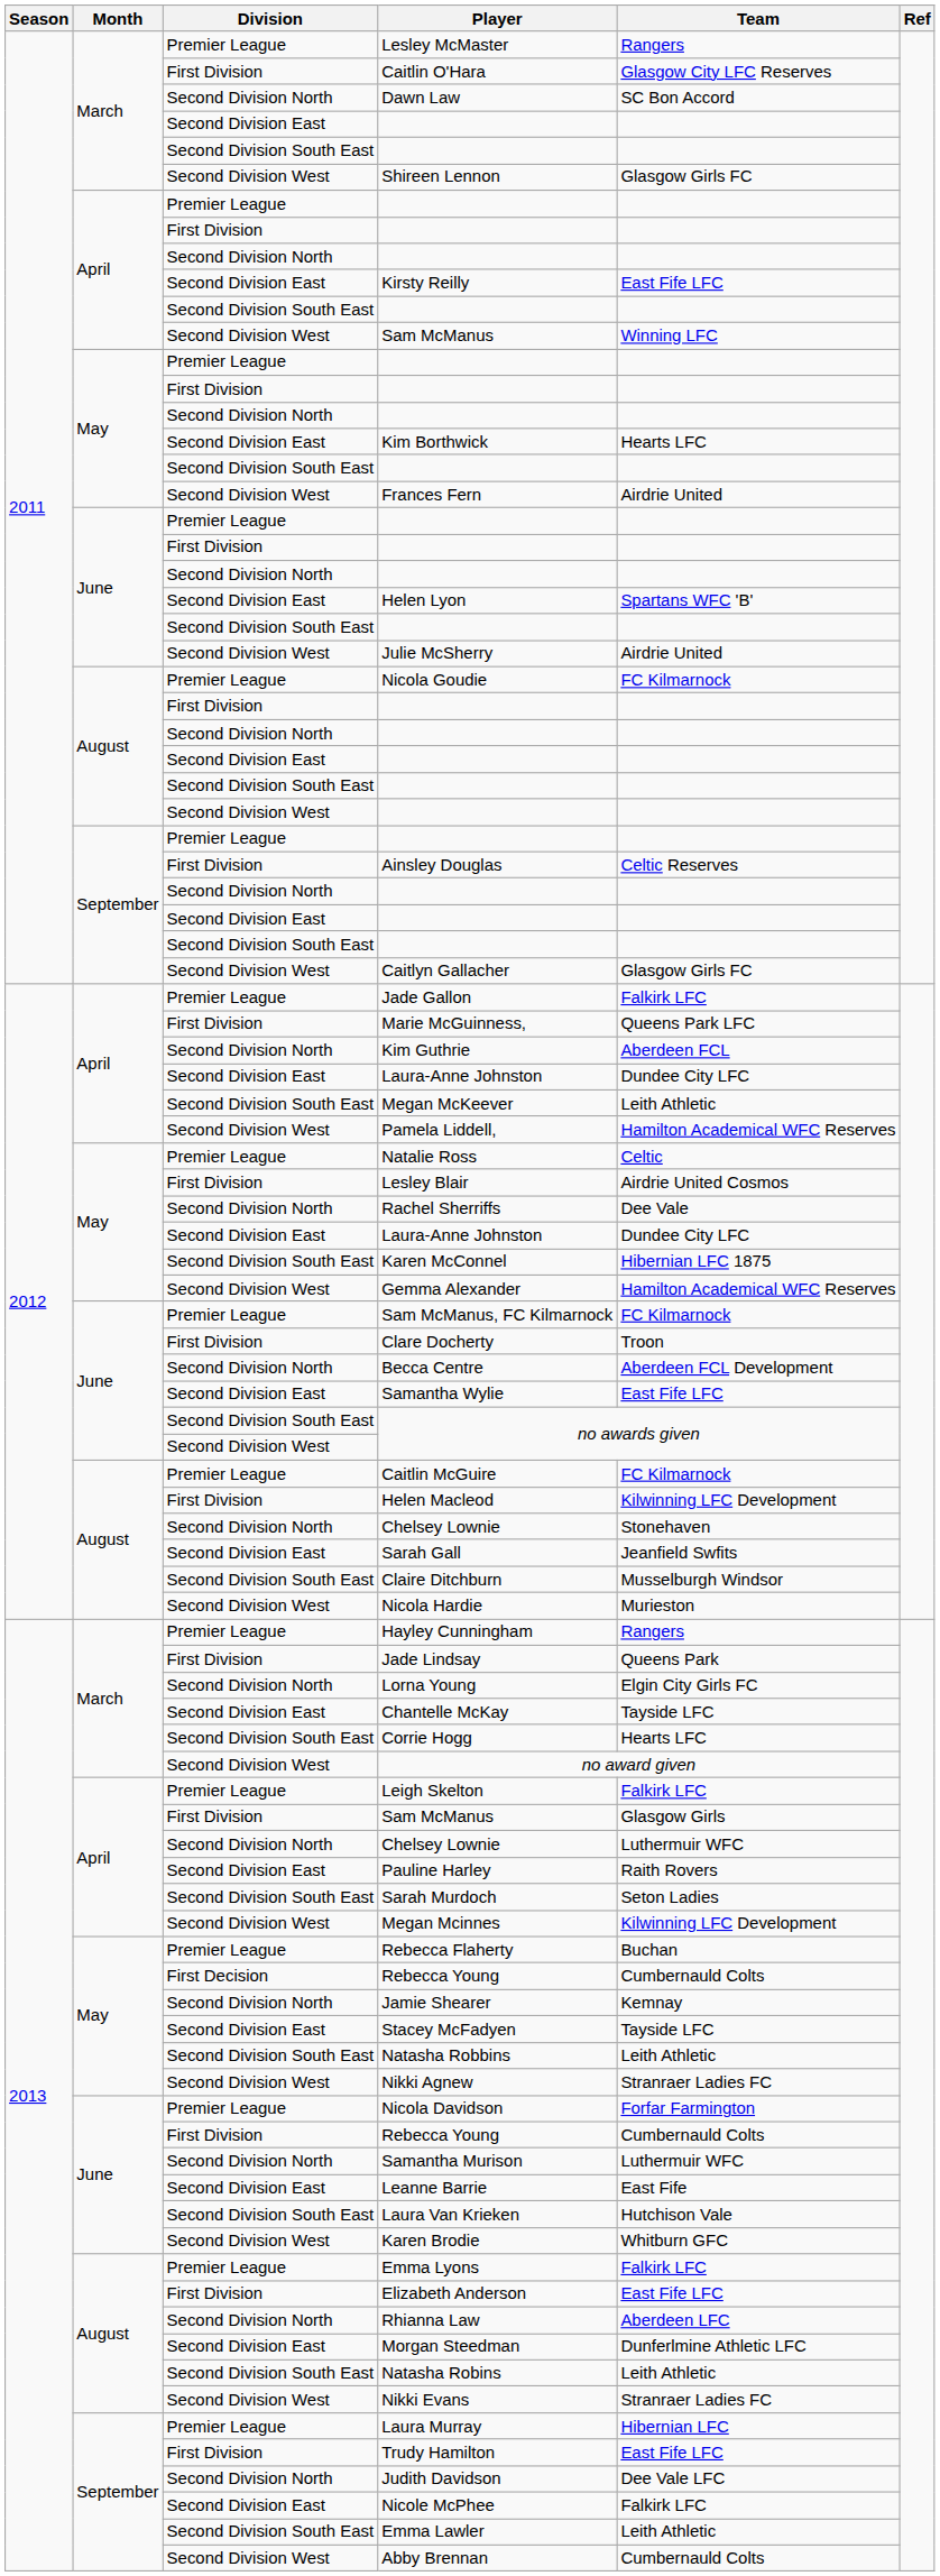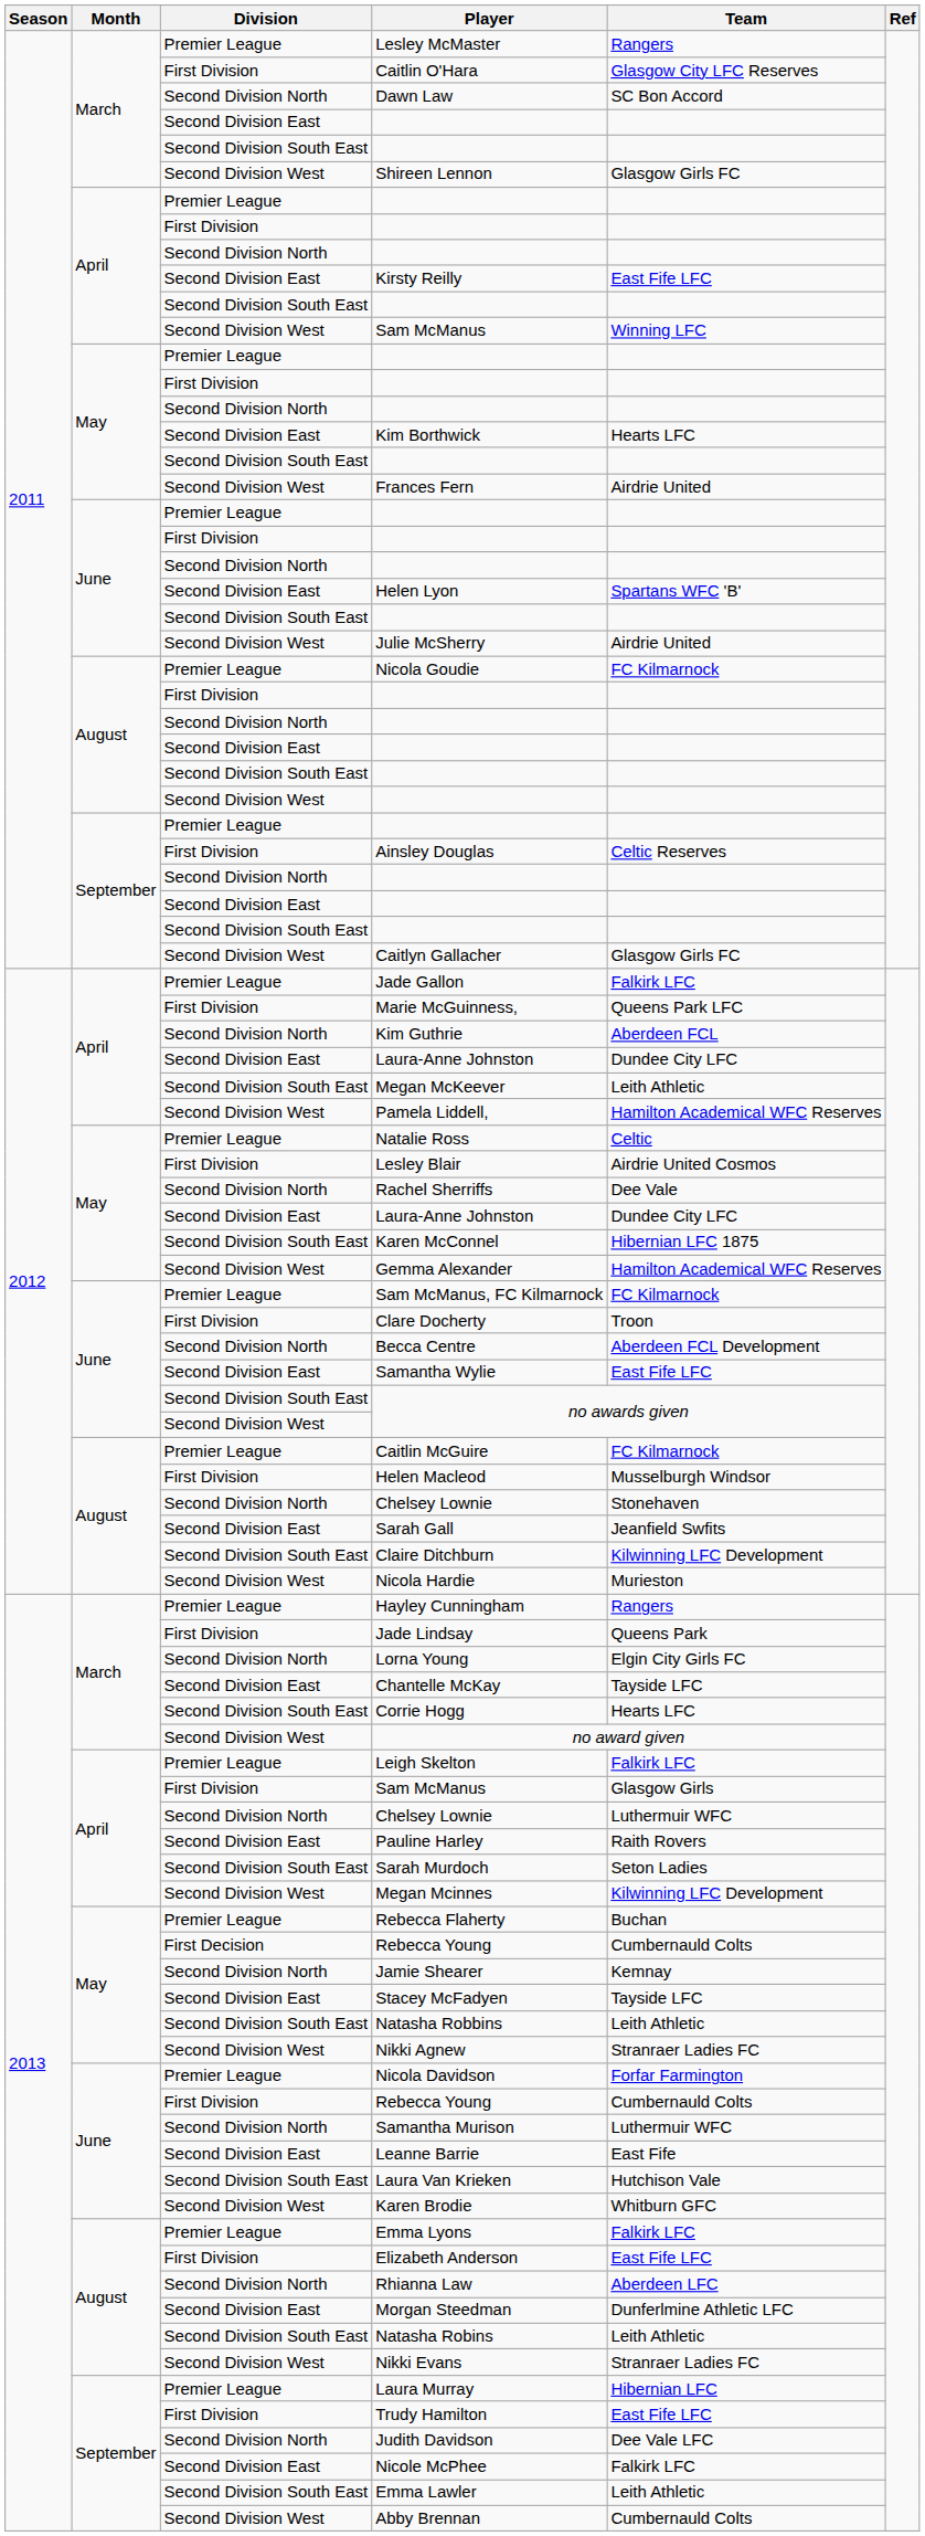 <table class="wikitable sortable collapsible collapsed" style="font-size:85%;">
 <tr>
 <th>Season</th>
 <th>Month</th>
 <th>Division</th>
 <th>Player</th>
 <th>Team</th>
 <th>Ref</th>
 </tr>
 <tr>
 <td rowspan="36"><a href='#'>2011</a></td>
 <td rowspan="6">March</td>
 <td>Premier League</td>
 <td>Lesley McMaster</td>
 <td><a href='#'>Rangers</a></td>
 <td rowspan=36></td>
 </tr>
 <tr>
 <td>First Division</td>
 <td>Caitlin O'Hara</td>
 <td><a href='#'>Glasgow City LFC</a> Reserves</td>
 </tr>
 <tr>
 <td>Second Division North</td>
 <td>Dawn Law</td>
 <td>SC Bon Accord</td>
 </tr>
 <tr>
 <td>Second Division East</td>
 <td></td>
 <td></td>
 </tr>
 <tr>
 <td>Second Division South East</td>
 <td></td>
 <td></td>
 </tr>
 <tr>
 <td>Second Division West</td>
 <td>Shireen Lennon</td>
 <td>Glasgow Girls FC</td>
 </tr>
 <tr>
 <td rowspan="6">April</td>
 <td>Premier League</td>
 <td></td>
 <td></td>
 </tr>
 <tr>
 <td>First Division</td>
 <td></td>
 <td></td>
 </tr>
 <tr>
 <td>Second Division North</td>
 <td></td>
 <td></td>
 </tr>
 <tr>
 <td>Second Division East</td>
 <td>Kirsty Reilly</td>
 <td><a href='#'>East Fife LFC</a></td>
 </tr>
 <tr>
 <td>Second Division South East</td>
 <td></td>
 <td></td>
 </tr>
 <tr>
 <td>Second Division West</td>
 <td>Sam McManus</td>
 <td><a href='#'>Winning LFC</a></td>
 </tr>
 <tr>
 <td rowspan="6">May</td>
 <td>Premier League</td>
 <td></td>
 <td></td>
 </tr>
 <tr>
 <td>First Division</td>
 <td></td>
 <td></td>
 </tr>
 <tr>
 <td>Second Division North</td>
 <td></td>
 <td></td>
 </tr>
 <tr>
 <td>Second Division East</td>
 <td>Kim Borthwick</td>
 <td>Hearts LFC</td>
 </tr>
 <tr>
 <td>Second Division South East</td>
 <td></td>
 <td></td>
 </tr>
 <tr>
 <td>Second Division West</td>
 <td>Frances Fern</td>
 <td>Airdrie United</td>
 </tr>
 <tr>
 <td rowspan="6">June</td>
 <td>Premier League</td>
 <td></td>
 <td></td>
 </tr>
 <tr>
 <td>First Division</td>
 <td></td>
 <td></td>
 </tr>
 <tr>
 <td>Second Division North</td>
 <td></td>
 <td></td>
 </tr>
 <tr>
 <td>Second Division East</td>
 <td>Helen Lyon</td>
 <td><a href='#'>Spartans WFC</a> 'B'</td>
 </tr>
 <tr>
 <td>Second Division South East</td>
 <td></td>
 <td></td>
 </tr>
 <tr>
 <td>Second Division West</td>
 <td>Julie McSherry</td>
 <td>Airdrie United</td>
 </tr>
 <tr>
 <td rowspan="6">August</td>
 <td>Premier League</td>
 <td>Nicola Goudie</td>
 <td><a href='#'>FC Kilmarnock</a></td>
 </tr>
 <tr>
 <td>First Division</td>
 <td></td>
 <td></td>
 </tr>
 <tr>
 <td>Second Division North</td>
 <td></td>
 <td></td>
 </tr>
 <tr>
 <td>Second Division East</td>
 <td></td>
 <td></td>
 </tr>
 <tr>
 <td>Second Division South East</td>
 <td></td>
 <td></td>
 </tr>
 <tr>
 <td>Second Division West</td>
 <td></td>
 <td></td>
 </tr>
 <tr>
 <td rowspan="6">September</td>
 <td>Premier League</td>
 <td></td>
 <td></td>
 </tr>
 <tr>
 <td>First Division</td>
 <td>Ainsley Douglas</td>
 <td><a href='#'>Celtic</a> Reserves</td>
 </tr>
 <tr>
 <td>Second Division North</td>
 <td></td>
 <td></td>
 </tr>
 <tr>
 <td>Second Division East</td>
 <td></td>
 <td></td>
 </tr>
 <tr>
 <td>Second Division South East</td>
 <td></td>
 <td></td>
 </tr>
 <tr>
 <td>Second Division West</td>
 <td>Caitlyn Gallacher</td>
 <td>Glasgow Girls FC</td>
 </tr>
 <tr>
 <td rowspan="24"><a href='#'>2012</a></td>
 <td rowspan="6">April</td>
 <td>Premier League</td>
 <td>Jade Gallon</td>
 <td><a href='#'>Falkirk LFC</a></td>
 <td rowspan="24"></td>
 </tr>
 <tr>
 <td>First Division</td>
 <td>Marie McGuinness,</td>
 <td>Queens Park LFC</td>
 </tr>
 <tr>
 <td>Second Division North</td>
 <td>Kim Guthrie</td>
 <td><a href='#'>Aberdeen FCL</a></td>
 </tr>
 <tr>
 <td>Second Division East</td>
 <td>Laura-Anne Johnston</td>
 <td>Dundee City LFC</td>
 </tr>
 <tr>
 <td>Second Division South East</td>
 <td>Megan McKeever</td>
 <td>Leith Athletic</td>
 </tr>
 <tr>
 <td>Second Division West</td>
 <td>Pamela Liddell,</td>
 <td><a href='#'>Hamilton Academical WFC</a> Reserves</td>
 </tr>
 <tr>
 <td rowspan="6">May</td>
 <td>Premier League</td>
 <td>Natalie Ross</td>
 <td><a href='#'>Celtic</a></td>
 </tr>
 <tr>
 <td>First Division</td>
 <td>Lesley Blair</td>
 <td>Airdrie United Cosmos</td>
 </tr>
 <tr>
 <td>Second Division North</td>
 <td>Rachel Sherriffs</td>
 <td>Dee Vale</td>
 </tr>
 <tr>
 <td>Second Division East</td>
 <td>Laura-Anne Johnston</td>
 <td>Dundee City LFC</td>
 </tr>
 <tr>
 <td>Second Division South East</td>
 <td>Karen McConnel</td>
 <td><a href='#'>Hibernian LFC</a> 1875</td>
 </tr>
 <tr>
 <td>Second Division West</td>
 <td>Gemma Alexander</td>
 <td><a href='#'>Hamilton Academical WFC</a> Reserves</td>
 </tr>
 <tr>
 <td rowspan="6">June</td>
 <td>Premier League</td>
 <td>Sam McManus, FC Kilmarnock</td>
 <td><a href='#'>FC Kilmarnock</a></td>
 </tr>
 <tr>
 <td>First Division</td>
 <td>Clare Docherty</td>
 <td>Troon</td>
 </tr>
 <tr>
 <td>Second Division North</td>
 <td>Becca Centre</td>
 <td><a href='#'>Aberdeen FCL</a> Development</td>
 </tr>
 <tr>
 <td>Second Division East</td>
 <td>Samantha Wylie</td>
 <td><a href='#'>East Fife LFC</a></td>
 </tr>
 <tr>
 <td>Second Division South East</td>
 <td style="text-align:center;" rowspan="2" colspan="2"><em>no awards given</em></td>
 </tr>
 <tr>
 <td>Second Division West</td>
 </tr>
 <tr>
 <td rowspan="6">August</td>
 <td>Premier League</td>
 <td>Caitlin McGuire</td>
 <td><a href='#'>FC Kilmarnock</a></td>
 </tr>
 <tr>
 <td>First Division</td>
 <td>Helen Macleod</td>
-<td><a href='#'>Kilwinning LFC</a> Development</td>
+<td>Musselburgh Windsor</td>
 </tr>
 <tr>
 <td>Second Division North</td>
 <td>Chelsey Lownie</td>
 <td>Stonehaven</td>
 </tr>
 <tr>
 <td>Second Division East</td>
 <td>Sarah Gall</td>
 <td>Jeanfield Swfits</td>
 </tr>
 <tr>
 <td>Second Division South East</td>
 <td>Claire Ditchburn</td>
-<td>Musselburgh Windsor</td>
+<td><a href='#'>Kilwinning LFC</a> Development</td>
 </tr>
 <tr>
 <td>Second Division West</td>
 <td>Nicola Hardie</td>
 <td>Murieston</td>
 </tr>
 <tr>
 <td rowspan="36"><a href='#'>2013</a></td>
 <td rowspan="6">March</td>
 <td>Premier League</td>
 <td>Hayley Cunningham</td>
 <td><a href='#'>Rangers</a></td>
 <td rowspan="36"></td>
 </tr>
 <tr>
 <td>First Division</td>
 <td>Jade Lindsay</td>
 <td>Queens Park</td>
 </tr>
 <tr>
 <td>Second Division North</td>
 <td>Lorna Young</td>
 <td>Elgin City Girls FC</td>
 </tr>
 <tr>
 <td>Second Division East</td>
 <td>Chantelle McKay</td>
 <td>Tayside LFC</td>
 </tr>
 <tr>
 <td>Second Division South East</td>
 <td>Corrie Hogg</td>
 <td>Hearts LFC</td>
 </tr>
 <tr>
 <td>Second Division West</td>
 <td style="text-align:center;" colspan="2"><em>no award given</em></td>
 </tr>
 <tr>
 <td rowspan="6">April</td>
 <td>Premier League</td>
 <td>Leigh Skelton</td>
 <td><a href='#'>Falkirk LFC</a></td>
 </tr>
 <tr>
 <td>First Division</td>
 <td>Sam McManus</td>
 <td>Glasgow Girls</td>
 </tr>
 <tr>
 <td>Second Division North</td>
 <td>Chelsey Lownie</td>
 <td>Luthermuir WFC</td>
 </tr>
 <tr>
 <td>Second Division East</td>
 <td>Pauline Harley</td>
 <td>Raith Rovers</td>
 </tr>
 <tr>
 <td>Second Division South East</td>
 <td>Sarah Murdoch</td>
 <td>Seton Ladies</td>
 </tr>
 <tr>
 <td>Second Division West</td>
 <td>Megan Mcinnes</td>
 <td><a href='#'>Kilwinning LFC</a> Development</td>
 </tr>
 <tr>
 <td rowspan="6">May</td>
 <td>Premier League</td>
 <td>Rebecca Flaherty</td>
 <td>Buchan</td>
 </tr>
 <tr>
 <td>First Decision</td>
 <td>Rebecca Young</td>
 <td>Cumbernauld Colts</td>
 </tr>
 <tr>
 <td>Second Division North</td>
 <td>Jamie Shearer</td>
 <td>Kemnay</td>
 </tr>
 <tr>
 <td>Second Division East</td>
 <td>Stacey McFadyen</td>
 <td>Tayside LFC</td>
 </tr>
 <tr>
 <td>Second Division South East</td>
 <td>Natasha Robbins</td>
 <td>Leith Athletic</td>
 </tr>
 <tr>
 <td>Second Division West</td>
 <td>Nikki Agnew</td>
 <td>Stranraer Ladies FC</td>
 </tr>
 <tr>
 <td rowspan="6">June</td>
 <td>Premier League</td>
 <td>Nicola Davidson</td>
 <td><a href='#'>Forfar Farmington</a></td>
 </tr>
 <tr>
 <td>First Division</td>
 <td>Rebecca Young</td>
 <td>Cumbernauld Colts</td>
 </tr>
 <tr>
 <td>Second Division North</td>
 <td>Samantha Murison</td>
 <td>Luthermuir WFC</td>
 </tr>
 <tr>
 <td>Second Division East</td>
 <td>Leanne Barrie</td>
 <td>East Fife</td>
 </tr>
 <tr>
 <td>Second Division South East</td>
 <td>Laura Van Krieken</td>
 <td>Hutchison Vale</td>
 </tr>
 <tr>
 <td>Second Division West</td>
 <td>Karen Brodie</td>
 <td>Whitburn GFC</td>
 </tr>
 <tr>
 <td rowspan="6">August</td>
 <td>Premier League</td>
 <td>Emma Lyons</td>
 <td><a href='#'>Falkirk LFC</a></td>
 </tr>
 <tr>
 <td>First Division</td>
 <td>Elizabeth Anderson</td>
 <td><a href='#'>East Fife LFC</a></td>
 </tr>
 <tr>
 <td>Second Division North</td>
 <td>Rhianna Law</td>
 <td><a href='#'>Aberdeen LFC</a></td>
 </tr>
 <tr>
 <td>Second Division East</td>
 <td>Morgan Steedman</td>
 <td>Dunferlmine Athletic LFC</td>
 </tr>
 <tr>
 <td>Second Division South East</td>
 <td>Natasha Robins</td>
 <td>Leith Athletic</td>
 </tr>
 <tr>
 <td>Second Division West</td>
 <td>Nikki Evans</td>
 <td>Stranraer Ladies FC</td>
 </tr>
 <tr>
 <td rowspan="6">September</td>
 <td>Premier League</td>
 <td>Laura Murray</td>
 <td><a href='#'>Hibernian LFC</a></td>
 </tr>
 <tr>
 <td>First Division</td>
 <td>Trudy Hamilton</td>
 <td><a href='#'>East Fife LFC</a></td>
 </tr>
 <tr>
 <td>Second Division North</td>
 <td>Judith Davidson</td>
 <td>Dee Vale LFC</td>
 </tr>
 <tr>
 <td>Second Division East</td>
 <td>Nicole McPhee</td>
 <td>Falkirk LFC</td>
 </tr>
 <tr>
 <td>Second Division South East</td>
 <td>Emma Lawler</td>
 <td>Leith Athletic</td>
 </tr>
 <tr>
 <td>Second Division West</td>
 <td>Abby Brennan</td>
 <td>Cumbernauld Colts</td>
 </tr>
 </table>
